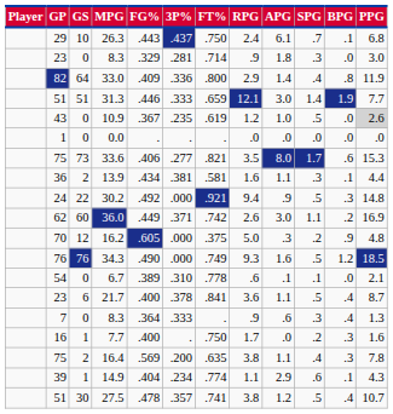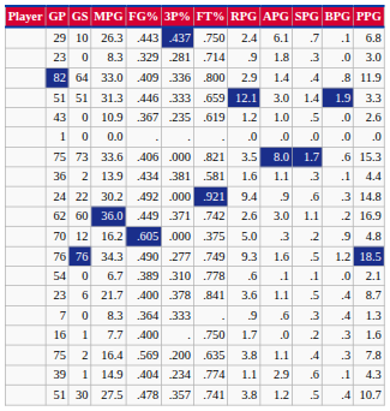 <table class="wikitable sortable" style="text-align:right;">
 <tr>
 <th style="background:#D50032; color:#FFFFFF; border-top:#003DA5 3px solid; border-bottom:#003DA5 3px solid;">Player</th>
 <th style="background:#D50032; color:#FFFFFF; border-top:#003DA5 3px solid; border-bottom:#003DA5 3px solid;">GP</th>
 <th style="background:#D50032; color:#FFFFFF; border-top:#003DA5 3px solid; border-bottom:#003DA5 3px solid;">GS</th>
 <th style="background:#D50032; color:#FFFFFF; border-top:#003DA5 3px solid; border-bottom:#003DA5 3px solid;">MPG</th>
 <th style="background:#D50032; color:#FFFFFF; border-top:#003DA5 3px solid; border-bottom:#003DA5 3px solid;">FG%</th>
 <th style="background:#D50032; color:#FFFFFF; border-top:#003DA5 3px solid; border-bottom:#003DA5 3px solid;">3P%</th>
 <th style="background:#D50032; color:#FFFFFF; border-top:#003DA5 3px solid; border-bottom:#003DA5 3px solid;">FT%</th>
 <th style="background:#D50032; color:#FFFFFF; border-top:#003DA5 3px solid; border-bottom:#003DA5 3px solid;">RPG</th>
 <th style="background:#D50032; color:#FFFFFF; border-top:#003DA5 3px solid; border-bottom:#003DA5 3px solid;">APG</th>
 <th style="background:#D50032; color:#FFFFFF; border-top:#003DA5 3px solid; border-bottom:#003DA5 3px solid;">SPG</th>
 <th style="background:#D50032; color:#FFFFFF; border-top:#003DA5 3px solid; border-bottom:#003DA5 3px solid;">BPG</th>
 <th style="background:#D50032; color:#FFFFFF; border-top:#003DA5 3px solid; border-bottom:#003DA5 3px solid;">PPG</th>
 </tr>
 <tr>
 <td></td>
 <td>29</td>
 <td>10</td>
 <td>26.3</td>
 <td>.443</td>
 <td style="background:#1A2E8B; color:#FFFFFF;">.437</td>
 <td>.750</td>
 <td>2.4</td>
 <td>6.1</td>
 <td>.7</td>
 <td>.1</td>
 <td>6.8</td>
 </tr>
 <tr>
 <td></td>
 <td>23</td>
 <td>0</td>
 <td>8.3</td>
 <td>.329</td>
 <td>.281</td>
 <td>.714</td>
 <td>.9</td>
 <td>1.8</td>
 <td>.3</td>
 <td>.0</td>
 <td>3.0</td>
 </tr>
 <tr>
 <td></td>
 <td style="background:#1A2E8B; color:#FFFFFF;">82</td>
 <td>64</td>
 <td>33.0</td>
 <td>.409</td>
 <td>.336</td>
 <td>.800</td>
 <td>2.9</td>
 <td>1.4</td>
 <td>.4</td>
 <td>.8</td>
 <td>11.9</td>
 </tr>
 <tr>
 <td></td>
 <td>51</td>
 <td>51</td>
 <td>31.3</td>
 <td>.446</td>
 <td>.333</td>
 <td>.659</td>
 <td style="background:#1A2E8B; color:#FFFFFF;">12.1</td>
 <td>3.0</td>
 <td>1.4</td>
 <td style="background:#1A2E8B; color:#FFFFFF;">1.9</td>
-<td>7.7</td>
+<td>3.3</td>
 </tr>
 <tr>
 <td></td>
 <td>43</td>
 <td>0</td>
 <td>10.9</td>
 <td>.367</td>
 <td>.235</td>
 <td>.619</td>
 <td>1.2</td>
 <td>1.0</td>
 <td>.5</td>
 <td>.0</td>
-<td style="background: lightgrey;">2.6</td>
+<td>2.6</td>
 </tr>
 <tr>
 <td></td>
 <td>1</td>
 <td>0</td>
 <td>0.0</td>
 <td>.</td>
 <td>.</td>
 <td>.</td>
 <td>.0</td>
 <td>.0</td>
 <td>.0</td>
 <td>.0</td>
 <td>.0</td>
 </tr>
 <tr>
 <td></td>
 <td>75</td>
 <td>73</td>
 <td>33.6</td>
 <td>.406</td>
-<td>.277</td>
+<td>.000</td>
 <td>.821</td>
 <td>3.5</td>
 <td style="background:#1A2E8B; color:#FFFFFF;">8.0</td>
 <td style="background:#1A2E8B; color:#FFFFFF;">1.7</td>
 <td>.6</td>
 <td>15.3</td>
 </tr>
 <tr>
 <td></td>
 <td>36</td>
 <td>2</td>
 <td>13.9</td>
 <td>.434</td>
 <td>.381</td>
 <td>.581</td>
 <td>1.6</td>
 <td>1.1</td>
 <td>.3</td>
 <td>.1</td>
 <td>4.4</td>
 </tr>
 <tr>
 <td></td>
 <td>24</td>
 <td>22</td>
 <td>30.2</td>
 <td>.492</td>
 <td>.000</td>
 <td style="background:#1A2E8B; color:#FFFFFF;">.921</td>
 <td>9.4</td>
 <td>.9</td>
-<td>.5</td>
+<td>.6</td>
 <td>.3</td>
 <td>14.8</td>
 </tr>
 <tr>
 <td></td>
 <td>62</td>
 <td>60</td>
 <td style="background:#1A2E8B; color:#FFFFFF;">36.0</td>
 <td>.449</td>
 <td>.371</td>
 <td>.742</td>
 <td>2.6</td>
 <td>3.0</td>
 <td>1.1</td>
 <td>.2</td>
 <td>16.9</td>
 </tr>
 <tr>
 <td></td>
 <td>70</td>
 <td>12</td>
 <td>16.2</td>
 <td style="background:#1A2E8B; color:#FFFFFF;">.605</td>
 <td>.000</td>
 <td>.375</td>
 <td>5.0</td>
 <td>.3</td>
 <td>.2</td>
 <td>.9</td>
 <td>4.8</td>
 </tr>
 <tr>
 <td></td>
 <td>76</td>
 <td style="background:#1A2E8B; color:#FFFFFF;">76</td>
 <td>34.3</td>
 <td>.490</td>
-<td>.000</td>
+<td>.277</td>
 <td>.749</td>
 <td>9.3</td>
 <td>1.6</td>
 <td>.5</td>
 <td>1.2</td>
 <td style="background:#1A2E8B; color:#FFFFFF;">18.5</td>
 </tr>
 <tr>
 <td></td>
 <td>54</td>
 <td>0</td>
 <td>6.7</td>
 <td>.389</td>
 <td>.310</td>
 <td>.778</td>
 <td>.6</td>
 <td>.1</td>
 <td>.1</td>
 <td>.0</td>
 <td>2.1</td>
 </tr>
 <tr>
 <td></td>
 <td>23</td>
 <td>6</td>
 <td>21.7</td>
 <td>.400</td>
 <td>.378</td>
 <td>.841</td>
 <td>3.6</td>
 <td>1.1</td>
 <td>.5</td>
 <td>.4</td>
 <td>8.7</td>
 </tr>
 <tr>
 <td></td>
 <td>7</td>
 <td>0</td>
 <td>8.3</td>
 <td>.364</td>
 <td>.333</td>
 <td>.</td>
 <td>.9</td>
 <td>.6</td>
 <td>.3</td>
 <td>.4</td>
 <td>1.3</td>
 </tr>
 <tr>
 <td></td>
 <td>16</td>
 <td>1</td>
 <td>7.7</td>
 <td>.400</td>
 <td>.</td>
 <td>.750</td>
 <td>1.7</td>
 <td>.0</td>
 <td>.2</td>
 <td>.3</td>
 <td>1.6</td>
 </tr>
 <tr>
 <td></td>
 <td>75</td>
 <td>2</td>
 <td>16.4</td>
 <td>.569</td>
 <td>.200</td>
 <td>.635</td>
 <td>3.8</td>
 <td>1.1</td>
 <td>.4</td>
 <td>.3</td>
 <td>7.8</td>
 </tr>
 <tr>
 <td></td>
 <td>39</td>
 <td>1</td>
 <td>14.9</td>
 <td>.404</td>
 <td>.234</td>
 <td>.774</td>
 <td>1.1</td>
 <td>2.9</td>
 <td>.6</td>
 <td>.1</td>
 <td>4.3</td>
 </tr>
 <tr>
 <td></td>
 <td>51</td>
 <td>30</td>
 <td>27.5</td>
 <td>.478</td>
 <td>.357</td>
 <td>.741</td>
 <td>3.8</td>
 <td>1.2</td>
 <td>.5</td>
 <td>.4</td>
 <td>10.7</td>
 </tr>
 </table>
